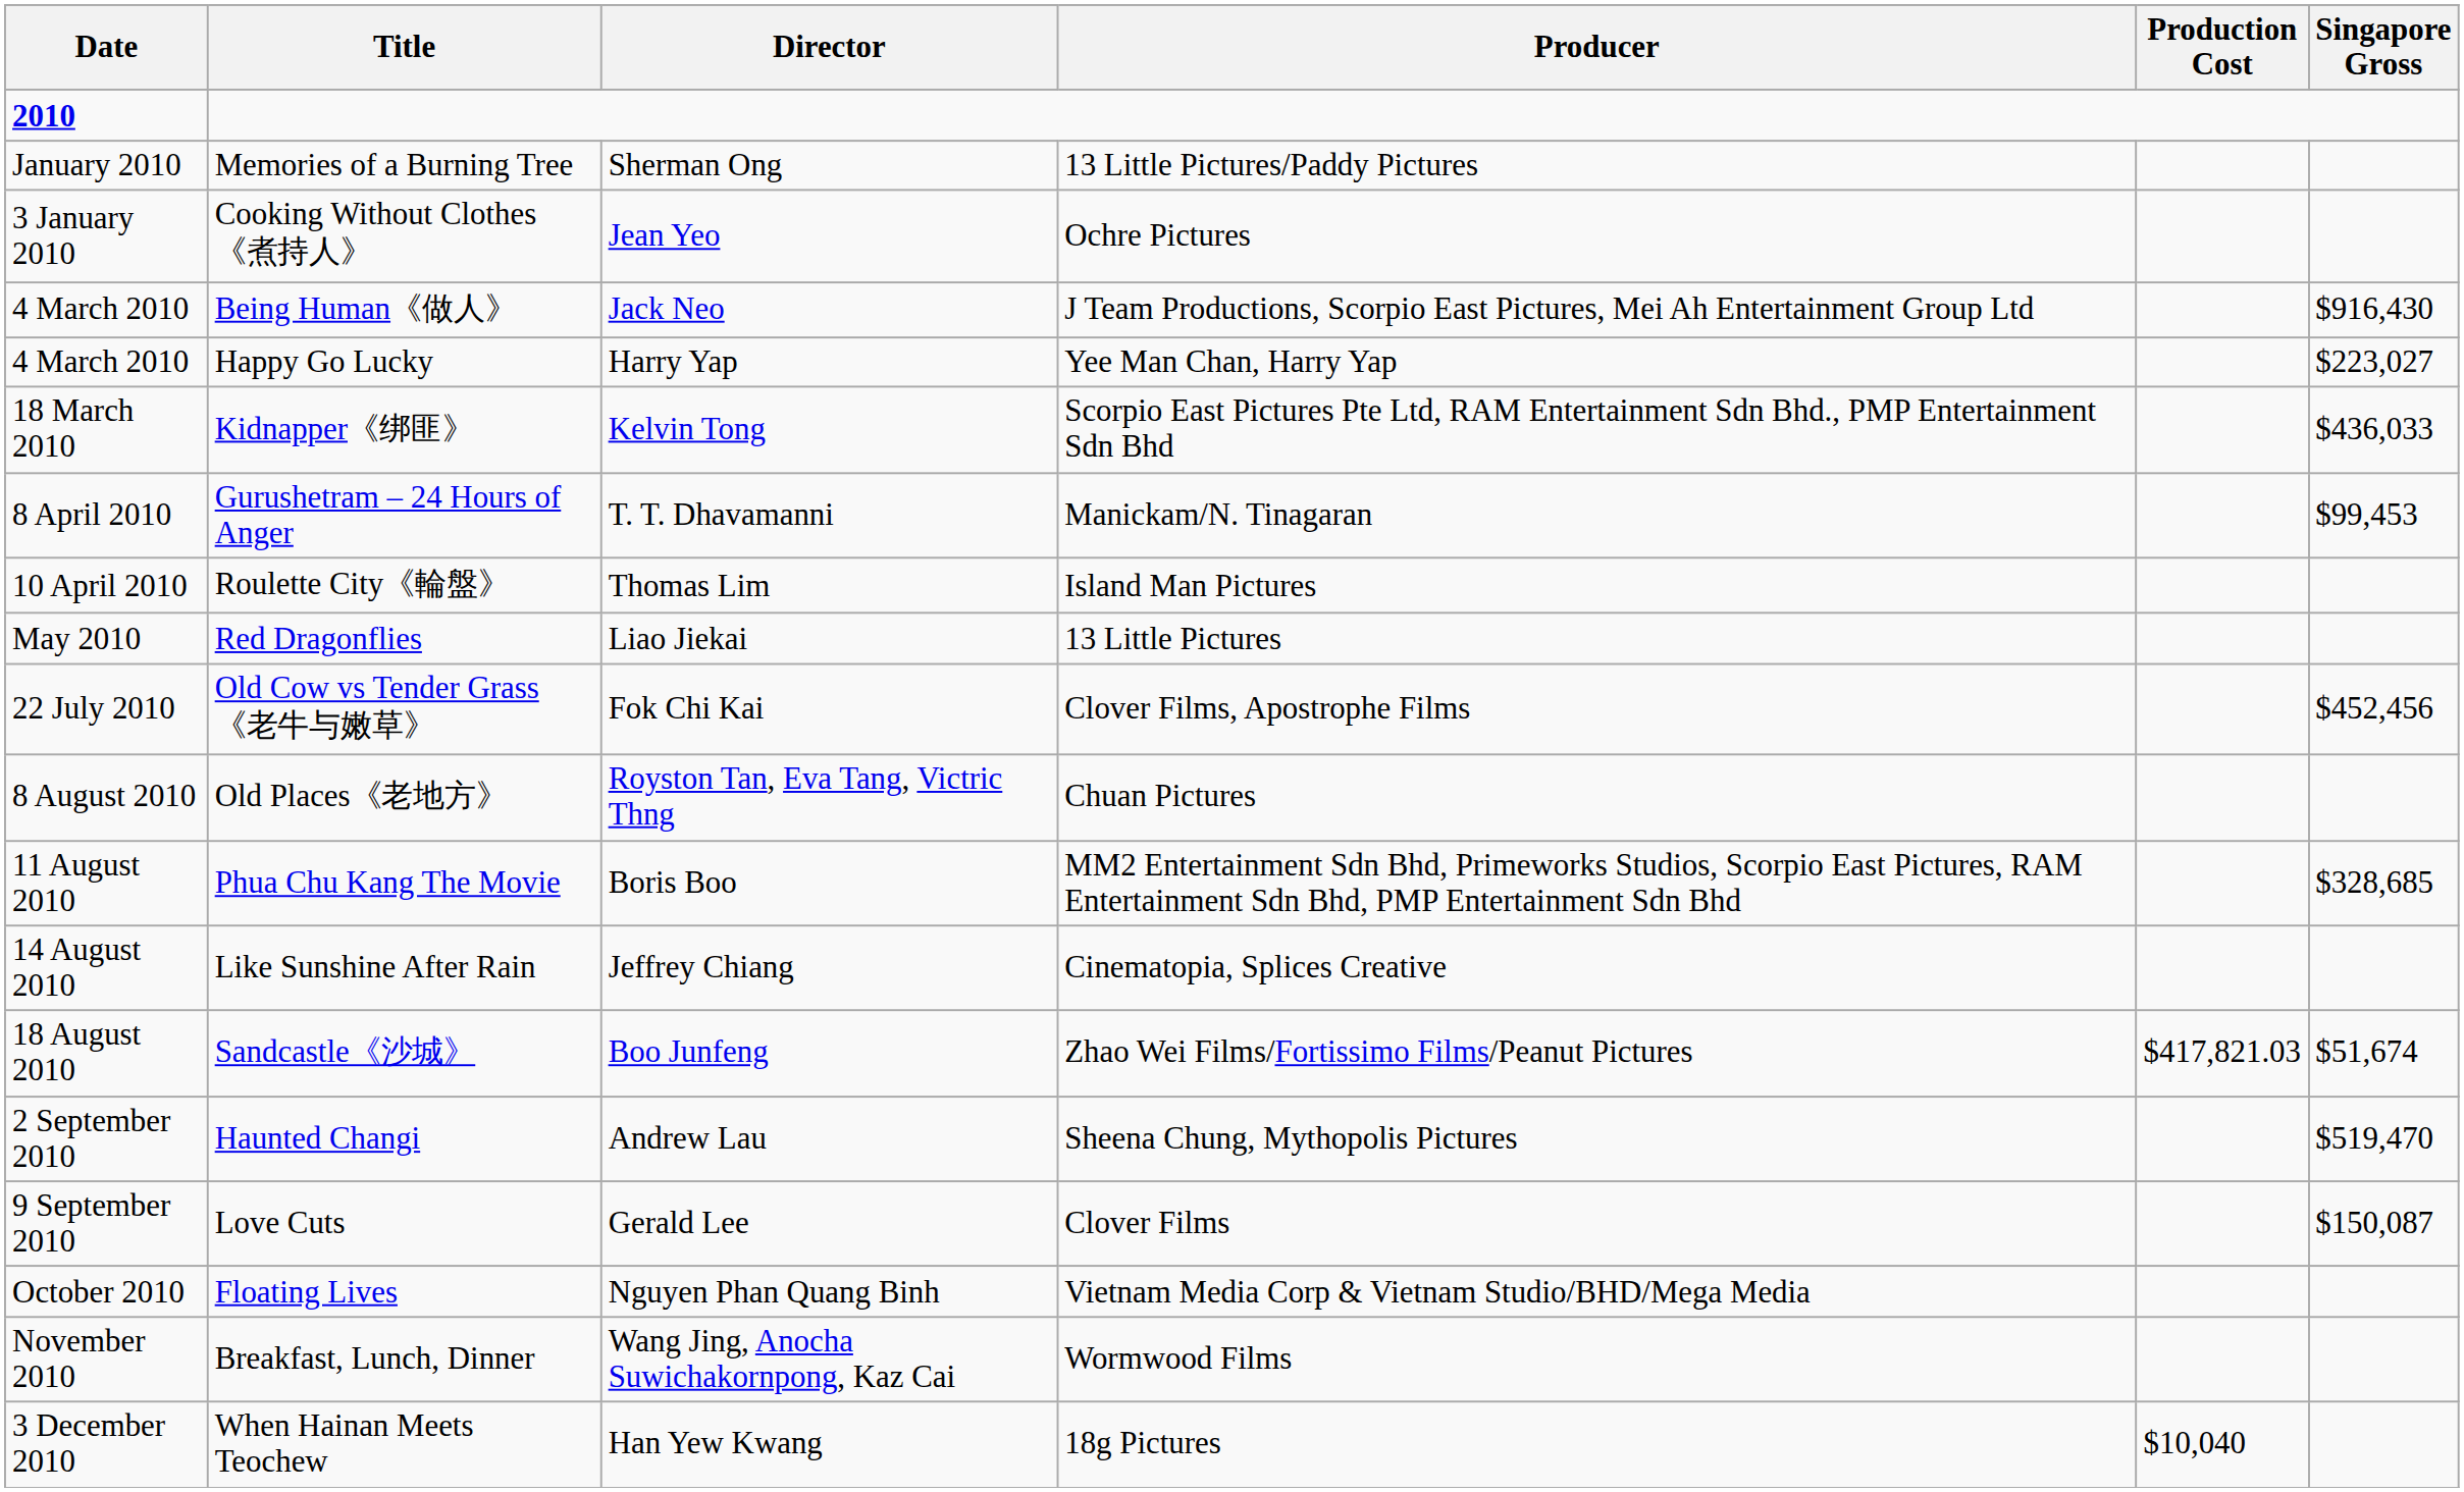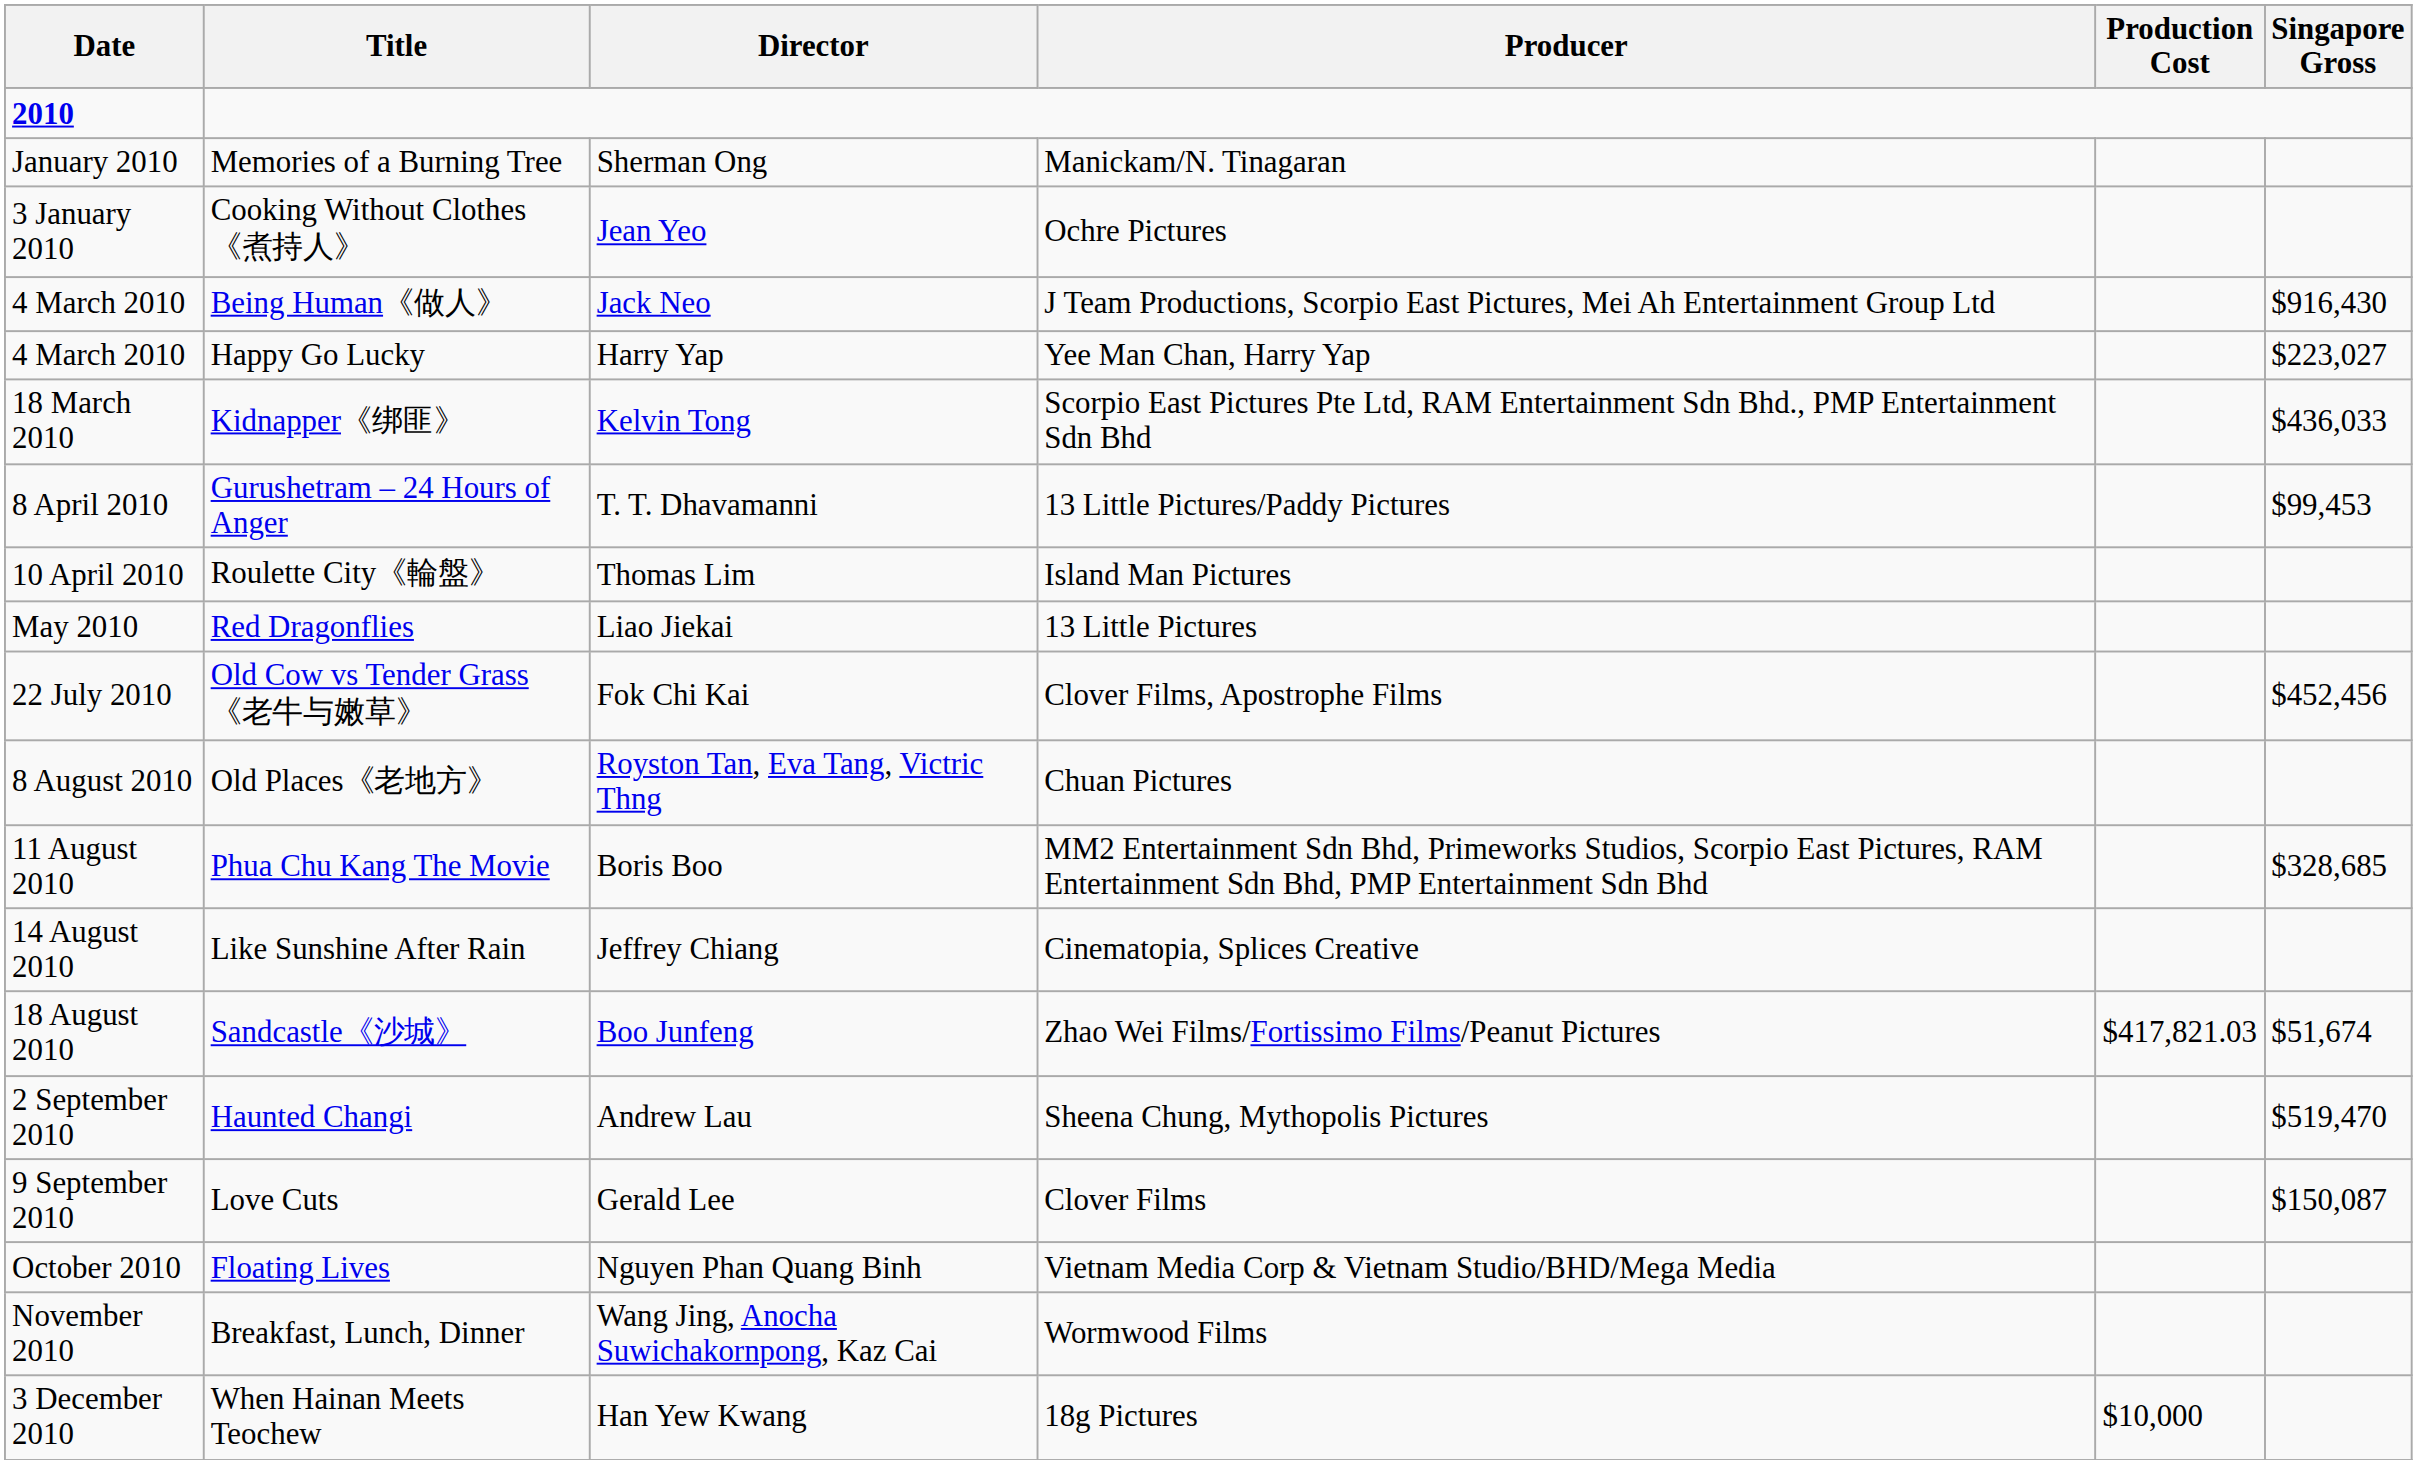 <table class="wikitable sortable">
 <tr>
 <th>Date</th>
 <th>Title</th>
 <th>Director</th>
 <th>Producer</th>
 <th>Production<br> Cost</th>
 <th>Singapore<br> Gross</th>
 </tr>
 <tr>
 <td><strong><a href='#'>2010</a></strong></td>
 </tr>
 <tr>
 <td>January 2010</td>
 <td>Memories of a Burning Tree</td>
 <td>Sherman Ong</td>
-<td>13 Little Pictures/Paddy Pictures</td>
+<td>Manickam/N. Tinagaran</td>
 <td></td>
 <td></td>
 </tr>
 <tr>
 <td>3 January 2010</td>
 <td>Cooking Without Clothes《煮持人》</td>
 <td><a href='#'>Jean Yeo</a></td>
 <td>Ochre Pictures</td>
 <td></td>
 <td></td>
 </tr>
 <tr>
 <td>4 March 2010</td>
 <td><a href='#'>Being Human</a>《做人》</td>
 <td><a href='#'>Jack Neo</a></td>
 <td>J Team Productions, Scorpio East Pictures, Mei Ah Entertainment Group Ltd</td>
 <td></td>
 <td>$916,430</td>
 </tr>
 <tr>
 <td>4 March 2010</td>
 <td>Happy Go Lucky</td>
 <td>Harry Yap</td>
 <td>Yee Man Chan, Harry Yap</td>
 <td></td>
 <td>$223,027</td>
 </tr>
 <tr>
 <td>18 March 2010</td>
 <td><a href='#'>Kidnapper</a>《绑匪》</td>
 <td><a href='#'>Kelvin Tong</a></td>
 <td>Scorpio East Pictures Pte Ltd, RAM Entertainment Sdn Bhd., PMP Entertainment Sdn Bhd</td>
 <td></td>
 <td>$436,033</td>
 </tr>
 <tr>
 <td>8 April 2010</td>
 <td><a href='#'>Gurushetram – 24 Hours of Anger</a></td>
 <td>T. T. Dhavamanni</td>
-<td>Manickam/N. Tinagaran</td>
+<td>13 Little Pictures/Paddy Pictures</td>
 <td></td>
 <td>$99,453</td>
 </tr>
 <tr>
 <td>10 April 2010</td>
 <td>Roulette City《輪盤》</td>
 <td>Thomas Lim</td>
 <td>Island Man Pictures</td>
 <td></td>
 <td></td>
 </tr>
 <tr>
 <td>May 2010</td>
 <td><a href='#'>Red Dragonflies</a></td>
 <td>Liao Jiekai</td>
 <td>13 Little Pictures</td>
 <td></td>
 <td></td>
 </tr>
 <tr>
 <td>22 July 2010</td>
 <td><a href='#'>Old Cow vs Tender Grass</a>《老牛与嫩草》</td>
 <td>Fok Chi Kai</td>
 <td>Clover Films, Apostrophe Films</td>
 <td></td>
 <td>$452,456</td>
 </tr>
 <tr>
 <td>8 August 2010</td>
 <td>Old Places《老地方》</td>
 <td><a href='#'>Royston Tan</a>, <a href='#'>Eva Tang</a>, <a href='#'>Victric Thng</a></td>
 <td>Chuan Pictures</td>
 <td></td>
 <td></td>
 </tr>
 <tr>
 <td>11 August 2010</td>
 <td><a href='#'>Phua Chu Kang The Movie</a></td>
 <td>Boris Boo</td>
 <td>MM2 Entertainment Sdn Bhd, Primeworks Studios, Scorpio East Pictures, RAM Entertainment Sdn Bhd, PMP Entertainment Sdn Bhd</td>
 <td></td>
 <td>$328,685</td>
 </tr>
 <tr>
 <td>14 August 2010</td>
 <td>Like Sunshine After Rain</td>
 <td>Jeffrey Chiang</td>
 <td>Cinematopia, Splices Creative</td>
 <td></td>
 <td></td>
 </tr>
 <tr>
 <td>18 August 2010</td>
 <td><a href='#'>Sandcastle《沙城》</a></td>
 <td><a href='#'>Boo Junfeng</a></td>
 <td>Zhao Wei Films/<a href='#'>Fortissimo Films</a>/Peanut Pictures</td>
 <td>$417,821.03</td>
 <td>$51,674</td>
 </tr>
 <tr>
 <td>2 September 2010</td>
 <td><a href='#'>Haunted Changi</a></td>
 <td>Andrew Lau</td>
 <td>Sheena Chung, Mythopolis Pictures</td>
 <td></td>
 <td>$519,470</td>
 </tr>
 <tr>
 <td>9 September 2010</td>
 <td>Love Cuts</td>
 <td>Gerald Lee</td>
 <td>Clover Films</td>
 <td></td>
 <td>$150,087</td>
 </tr>
 <tr>
 <td>October 2010</td>
 <td><a href='#'>Floating Lives</a></td>
 <td>Nguyen Phan Quang Binh</td>
 <td>Vietnam Media Corp & Vietnam Studio/BHD/Mega Media</td>
 <td></td>
 <td></td>
 </tr>
 <tr>
 <td>November 2010</td>
 <td>Breakfast, Lunch, Dinner</td>
 <td>Wang Jing, <a href='#'>Anocha Suwichakornpong</a>, Kaz Cai</td>
 <td>Wormwood Films</td>
 <td></td>
 <td></td>
 </tr>
 <tr>
 <td>3 December 2010</td>
 <td>When Hainan Meets Teochew</td>
 <td>Han Yew Kwang</td>
 <td>18g Pictures</td>
-<td>$10,040</td>
+<td>$10,000</td>
 <td></td>
 </tr>
 <tr>
 </tr>
 </table>
